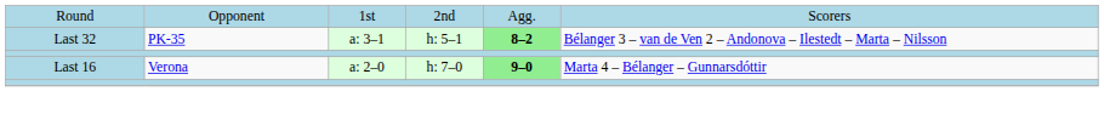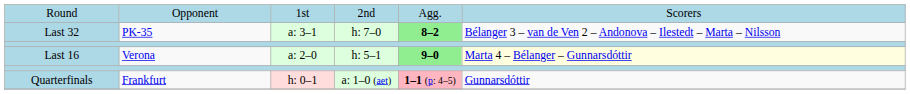 <table class="wikitable" style="text-align:center">
 <tr bgcolor=lightblue>
 <td width=150px>Round</td>
 <td width=200px>Opponent</td>
 <td width=80px>1st</td>
 <td width=80px>2nd</td>
 <td width=80px>Agg.</td>
 <td width=600px>Scorers</td>
 </tr>
 <tr>
 <td bgcolor=lightblue>Last 32</td>
 <td align=left> <a href='#'>PK-35</a></td>
 <td bgcolor="#ddffdd">a: 3–1</td>
-<td bgcolor="#ddffdd">h: 5–1</td>
+<td bgcolor="#ddffdd">h: 7–0</td>
 <td bgcolor=lightgreen><strong>8–2</strong></td>
 <td align=left><a href='#'>Bélanger</a> 3 – <a href='#'>van de Ven</a> 2 – <a href='#'>Andonova</a> – <a href='#'>Ilestedt</a> – <a href='#'>Marta</a> – <a href='#'>Nilsson</a></td>
 </tr>
 <tr bgcolor=lightblue>
 <td colspan=6></td>
 </tr>
 <tr>
 <td bgcolor=lightblue>Last 16</td>
 <td align=left> <a href='#'>Verona</a></td>
 <td bgcolor="#ddffdd">a: 2–0</td>
-<td bgcolor="#ddffdd">h: 7–0</td>
+<td bgcolor="#ddffdd">h: 5–1</td>
 <td bgcolor=lightgreen><strong> 9–0</strong></td>
-<td align=left><a href='#'>Marta</a> 4 – <a href='#'>Bélanger</a> – <a href='#'>Gunnarsdóttir</a></td>
+<td align=left style="background: lightyellow;"><a href='#'>Marta</a> 4 – <a href='#'>Bélanger</a> – <a href='#'>Gunnarsdóttir</a></td>
 </tr>
 <tr bgcolor=lightblue>
 <td colspan=6></td>
 </tr>
 <tr>
+<td bgcolor=lightblue>Quarterfinals</td>
+<td align=left> <a href='#'>Frankfurt</a></td>
+<td bgcolor="#ffdddd">h: 0–1</td>
+<td bgcolor="#ddffdd">a: 1–0 <small>(<a href='#'>aet</a>)</small></td>
+<td bgcolor=lightpink><strong>1–1</strong> <small>(<a href='#'>p</a>: 4–5)</small></td>
+<td align=left><a href='#'>Gunnarsdóttir</a></td>
+</tr>
+<tr>
 </tr>
 </table>
